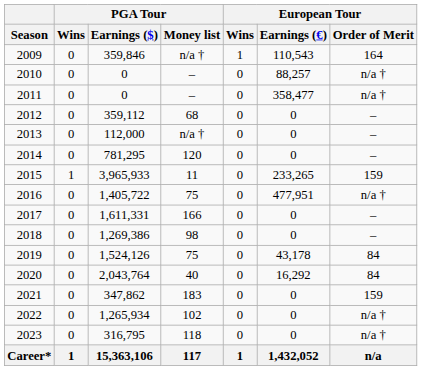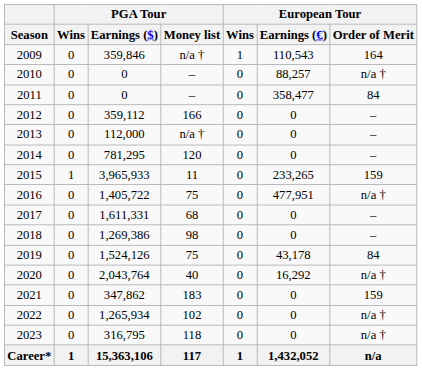 <table class=wikitable style="text-align:center">
 <tr>
 <th></th>
 <th colspan=3>PGA Tour</th>
 <th colspan=3>European Tour</th>
 </tr>
 <tr>
 <th>Season</th>
 <th>Wins</th>
 <th>Earnings (<a href='#'>$</a>)</th>
 <th>Money list</th>
 <th>Wins</th>
 <th>Earnings (<a href='#'>€</a>)</th>
 <th>Order of Merit</th>
 </tr>
 <tr>
 <td>2009</td>
 <td>0</td>
 <td>359,846</td>
 <td>n/a †</td>
 <td>1</td>
 <td>110,543</td>
 <td>164</td>
 </tr>
 <tr>
 <td>2010</td>
 <td>0</td>
 <td>0</td>
 <td>–</td>
 <td>0</td>
 <td>88,257</td>
 <td>n/a †</td>
 </tr>
 <tr>
 <td>2011</td>
 <td>0</td>
 <td>0</td>
 <td>–</td>
 <td>0</td>
 <td>358,477</td>
-<td>n/a †</td>
+<td>84</td>
 </tr>
 <tr>
 <td>2012</td>
 <td>0</td>
 <td>359,112</td>
-<td>68</td>
+<td>166</td>
 <td>0</td>
 <td>0</td>
 <td>–</td>
 </tr>
 <tr>
 <td>2013</td>
 <td>0</td>
 <td>112,000</td>
 <td>n/a †</td>
 <td>0</td>
 <td>0</td>
 <td>–</td>
 </tr>
 <tr>
 <td>2014</td>
 <td>0</td>
 <td>781,295</td>
 <td>120</td>
 <td>0</td>
 <td>0</td>
 <td>–</td>
 </tr>
 <tr>
 <td>2015</td>
 <td>1</td>
 <td>3,965,933</td>
 <td>11</td>
 <td>0</td>
 <td>233,265</td>
 <td>159</td>
 </tr>
 <tr>
 <td>2016</td>
 <td>0</td>
 <td>1,405,722</td>
 <td>75</td>
 <td>0</td>
 <td>477,951</td>
 <td>n/a †</td>
 </tr>
 <tr>
 <td>2017</td>
 <td>0</td>
 <td>1,611,331</td>
-<td>166</td>
+<td>68</td>
 <td>0</td>
 <td>0</td>
 <td>–</td>
 </tr>
 <tr>
 <td>2018</td>
 <td>0</td>
 <td>1,269,386</td>
 <td>98</td>
 <td>0</td>
 <td>0</td>
 <td>–</td>
 </tr>
 <tr>
 <td>2019</td>
 <td>0</td>
 <td>1,524,126</td>
 <td>75</td>
 <td>0</td>
 <td>43,178</td>
 <td>84</td>
 </tr>
 <tr>
 <td>2020</td>
 <td>0</td>
 <td>2,043,764</td>
 <td>40</td>
 <td>0</td>
 <td>16,292</td>
-<td>84</td>
+<td>n/a †</td>
 </tr>
 <tr>
 <td>2021</td>
 <td>0</td>
 <td>347,862</td>
 <td>183</td>
 <td>0</td>
 <td>0</td>
 <td>159</td>
 </tr>
 <tr>
 <td>2022</td>
 <td>0</td>
 <td>1,265,934</td>
 <td>102</td>
 <td>0</td>
 <td>0</td>
 <td>n/a †</td>
 </tr>
 <tr>
 <td>2023</td>
 <td>0</td>
 <td>316,795</td>
 <td>118</td>
 <td>0</td>
 <td>0</td>
 <td>n/a †</td>
 </tr>
 <tr>
 <th>Career*</th>
 <th>1</th>
 <th>15,363,106</th>
 <th>117</th>
 <th>1</th>
 <th>1,432,052</th>
 <th>n/a</th>
 </tr>
 </table>
